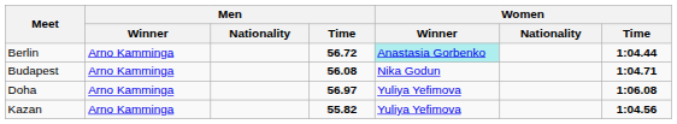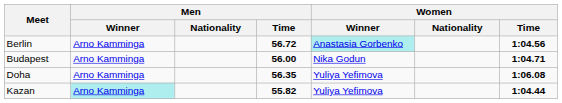 <table class="wikitable">
 <tr>
 <th width=100 rowspan=2>Meet</th>
 <th colspan=3>Men</th>
 <th colspan=3>Women</th>
 </tr>
 <tr>
 <th width=160>Winner</th>
 <th width=125>Nationality</th>
 <th width=80>Time</th>
 <th width=160>Winner</th>
 <th width=130>Nationality</th>
 <th width=85>Time</th>
 </tr>
 <tr>
 <td>Berlin</td>
 <td><a href='#'>Arno Kamminga</a></td>
 <td></td>
 <td align=center><strong>56.72</strong></td>
 <td style="background: paleturquoise;"><a href='#'>Anastasia Gorbenko</a></td>
 <td></td>
-<td align=center><strong>1:04.44</strong></td>
+<td align=center><strong>1:04.56</strong></td>
 </tr>
 <tr>
 <td>Budapest</td>
 <td><a href='#'>Arno Kamminga</a></td>
 <td></td>
-<td align=center><strong>56.08</strong></td>
+<td align=center><strong>56.00</strong></td>
 <td><a href='#'>Nika Godun</a></td>
 <td></td>
 <td align=center><strong>1:04.71</strong></td>
 </tr>
 <tr>
 <td>Doha</td>
 <td><a href='#'>Arno Kamminga</a></td>
 <td></td>
-<td align=center><strong>56.97</strong></td>
+<td align=center><strong>56.35</strong></td>
 <td><a href='#'>Yuliya Yefimova</a></td>
 <td></td>
 <td align=center><strong>1:06.08</strong></td>
 </tr>
 <tr>
 <td>Kazan</td>
-<td><a href='#'>Arno Kamminga</a></td>
+<td style="background: paleturquoise;"><a href='#'>Arno Kamminga</a></td>
 <td></td>
 <td align=center><strong>55.82</strong></td>
 <td><a href='#'>Yuliya Yefimova</a></td>
 <td></td>
-<td align=center><strong>1:04.56</strong></td>
+<td align=center><strong>1:04.44</strong></td>
 </tr>
 </table>
